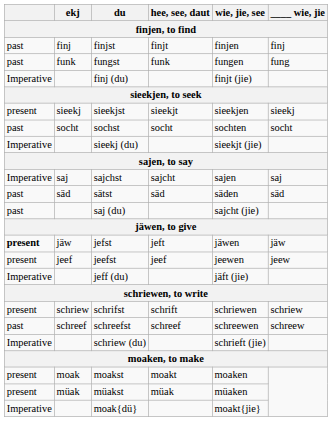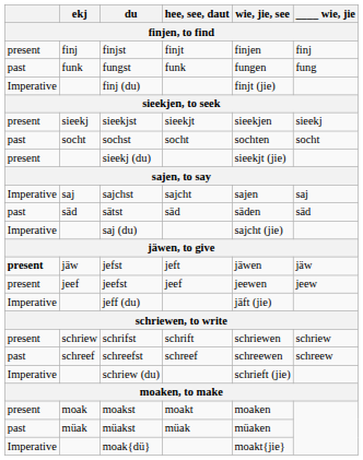 <table class="wikitable">
 <tr>
 <th></th>
 <th>ekj</th>
 <th>du</th>
 <th>hee, see, daut</th>
 <th>wie, jie, see</th>
 <th>____ wie, jie</th>
 </tr>
 <tr>
 <th colspan="6">finjen, to find</th>
 </tr>
 <tr>
-<td>past</td>
+<td>present</td>
 <td>finj</td>
 <td>finjst</td>
 <td>finjt</td>
 <td>finjen</td>
 <td>finj</td>
 </tr>
 <tr>
 <td>past</td>
 <td>funk</td>
 <td>fungst</td>
 <td>funk</td>
 <td>fungen</td>
 <td>fung</td>
 </tr>
 <tr>
 <td>Imperative</td>
 <td></td>
 <td>finj (du)</td>
 <td></td>
 <td>finjt (jie)</td>
 </tr>
 <tr>
 <th colspan="6">sieekjen, to seek</th>
 </tr>
 <tr>
 <td>present</td>
 <td>sieekj</td>
 <td>sieekjst</td>
 <td>sieekjt</td>
 <td>sieekjen</td>
 <td>sieekj</td>
 </tr>
 <tr>
 <td>past</td>
 <td>socht</td>
 <td>sochst</td>
 <td>socht</td>
 <td>sochten</td>
 <td>socht</td>
 </tr>
 <tr>
-<td>Imperative</td>
+<td>present</td>
 <td></td>
 <td>sieekj (du)</td>
 <td></td>
 <td>sieekjt (jie)</td>
 </tr>
 <tr>
 <th colspan="6">sajen, to say</th>
 </tr>
 <tr>
 <td>Imperative</td>
 <td>saj</td>
 <td>sajchst</td>
 <td>sajcht</td>
 <td>sajen</td>
 <td>saj</td>
 </tr>
 <tr>
 <td>past</td>
 <td>säd</td>
 <td>sätst</td>
 <td>säd</td>
 <td>säden</td>
 <td>säd</td>
 </tr>
 <tr>
-<td>past</td>
+<td>Imperative</td>
 <td></td>
 <td>saj (du)</td>
 <td></td>
 <td>sajcht (jie)</td>
 </tr>
 <tr>
 <th colspan="6">jäwen, to give</th>
 </tr>
 <tr>
 <td><strong>present</strong></td>
 <td>jäw</td>
 <td>jefst</td>
 <td>jeft</td>
 <td>jäwen</td>
 <td>jäw</td>
 </tr>
 <tr>
 <td>present</td>
 <td>jeef</td>
 <td>jeefst</td>
 <td>jeef</td>
 <td>jeewen</td>
 <td>jeew</td>
 </tr>
 <tr>
 <td>Imperative</td>
 <td></td>
 <td>jeff (du)</td>
 <td></td>
 <td>jäft (jie)</td>
 </tr>
 <tr>
 <th colspan="6">schriewen, to write</th>
 </tr>
 <tr>
 <td>present</td>
 <td>schriew</td>
 <td>schrifst</td>
 <td>schrift</td>
 <td>schriewen</td>
 <td>schriew</td>
 </tr>
 <tr>
 <td>past</td>
 <td>schreef</td>
 <td>schreefst</td>
 <td>schreef</td>
 <td>schreewen</td>
 <td>schreew</td>
 </tr>
 <tr>
 <td>Imperative</td>
 <td></td>
 <td>schriew (du)</td>
 <td></td>
 <td>schrieft (jie)</td>
 </tr>
 <tr>
 <th colspan="6">moaken, to make</th>
 </tr>
 <tr>
 <td>present</td>
 <td>moak</td>
 <td>moakst</td>
 <td>moakt</td>
 <td>moaken</td>
 </tr>
 <tr>
-<td>present</td>
+<td>past</td>
 <td>müak</td>
 <td>müakst</td>
 <td>müak</td>
 <td>müaken</td>
 </tr>
 <tr>
 <td>Imperative</td>
 <td></td>
 <td>moak{dü}</td>
 <td></td>
 <td>moakt{jie}</td>
 </tr>
 </table>
